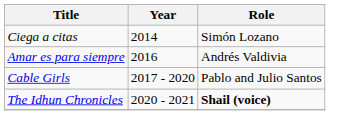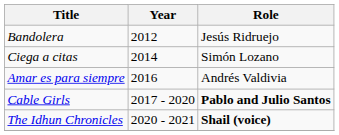 <table class="wikitable sortable">
 <tr>
 <th>Title</th>
 <th>Year</th>
 <th>Role</th>
+</tr>
+<tr>
+<td><em>Bandolera</em></td>
+<td>2012</td>
+<td>Jesús Ridruejo</td>
 </tr>
 <tr>
 <td><em>Ciega a citas</em></td>
 <td>2014</td>
 <td>Simón Lozano</td>
 </tr>
 <tr>
 <td><em><a href='#'>Amar es para siempre</a></em></td>
 <td>2016</td>
 <td>Andrés Valdivia</td>
 </tr>
 <tr>
 <td><em><a href='#'>Cable Girls</a></em></td>
 <td>2017 - 2020</td>
-<td>Pablo and Julio Santos</td>
+<td><strong>Pablo and Julio Santos</strong></td>
 </tr>
 <tr>
 <td><em><a href='#'>The Idhun Chronicles</a></em></td>
 <td>2020 - 2021</td>
 <td><strong>Shail (voice)</strong></td>
 </tr>
 <tr>
 </tr>
 </table>
